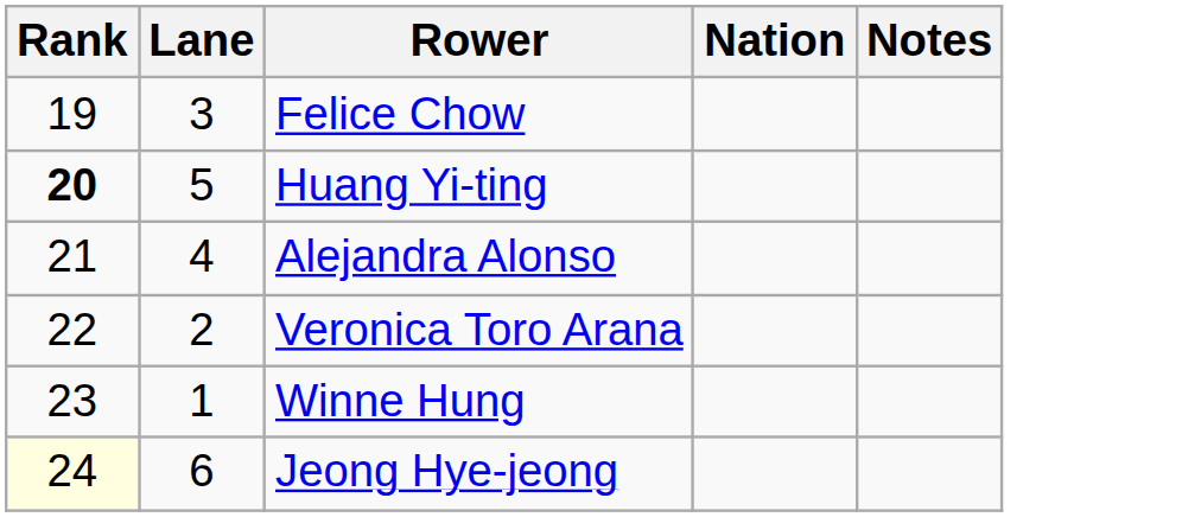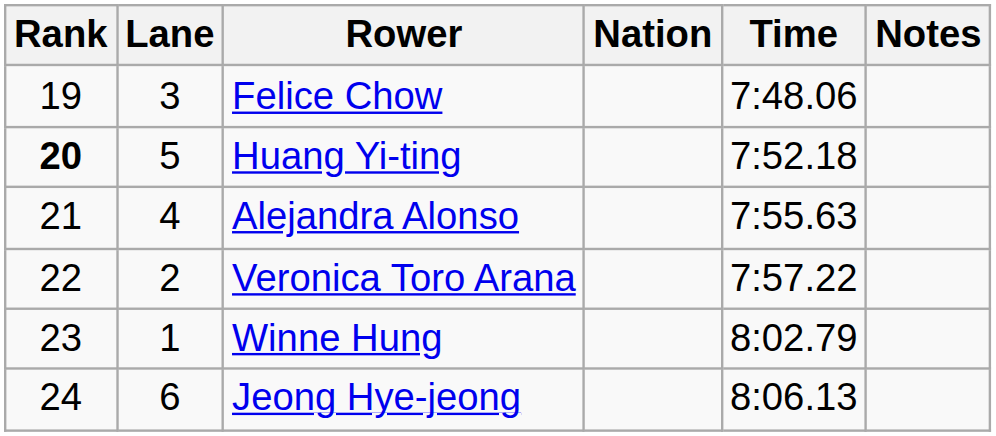 <table class="wikitable sortable" style="text-align:center">
 <tr>
 <th>Rank</th>
 <th>Lane</th>
 <th>Rower</th>
 <th>Nation</th>
+<th>Time</th>
 <th>Notes</th>
 </tr>
 <tr>
 <td>19</td>
 <td>3</td>
 <td align=left><a href='#'>Felice Chow</a></td>
 <td align=left></td>
+<td>7:48.06</td>
 <td></td>
 </tr>
 <tr>
 <td><strong>20</strong></td>
 <td>5</td>
 <td align=left><a href='#'>Huang Yi-ting</a></td>
 <td align=left></td>
+<td>7:52.18</td>
 <td></td>
 </tr>
 <tr>
 <td>21</td>
 <td>4</td>
 <td align=left><a href='#'>Alejandra Alonso</a></td>
 <td align=left></td>
+<td>7:55.63</td>
 <td></td>
 </tr>
 <tr>
 <td>22</td>
 <td>2</td>
 <td align=left><a href='#'>Veronica Toro Arana</a></td>
 <td align=left></td>
+<td>7:57.22</td>
 <td></td>
 </tr>
 <tr>
 <td>23</td>
 <td>1</td>
 <td align=left><a href='#'>Winne Hung</a></td>
 <td align=left></td>
+<td>8:02.79</td>
 <td></td>
 </tr>
 <tr>
-<td style="background: lightyellow;">24</td>
+<td>24</td>
 <td>6</td>
 <td align=left><a href='#'>Jeong Hye-jeong</a></td>
 <td align=left></td>
+<td>8:06.13</td>
 <td></td>
 </tr>
 </table>
